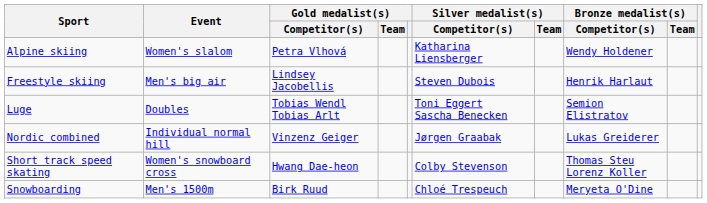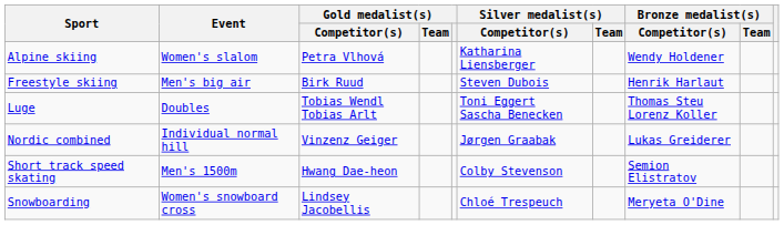 <table class="wikitable" style="width:100%;">
 <tr>
 <th rowspan="2">Sport</th>
 <th rowspan="2">Event</th>
 <th colspan="3">Gold medalist(s)</th>
 <th colspan="2">Silver medalist(s)</th>
 <th colspan="2">Bronze medalist(s)</th>
 <th rowspan="2"></th>
 </tr>
 <tr>
 <th>Competitor(s)</th>
 <th>Team</th>
 <th></th>
 <th>Competitor(s)</th>
 <th>Team</th>
 <th>Competitor(s)</th>
 <th>Team</th>
 </tr>
 <tr>
 <td><a href='#'>Alpine skiing</a></td>
 <td><a href='#'>Women's slalom</a></td>
 <td><a href='#'>Petra Vlhová</a></td>
 <td></td>
 <td></td>
 <td><a href='#'>Katharina Liensberger</a></td>
 <td></td>
 <td><a href='#'>Wendy Holdener</a></td>
 <td></td>
 <td></td>
 </tr>
 <tr>
 <td><a href='#'>Freestyle skiing</a></td>
 <td><a href='#'>Men's big air</a></td>
-<td><a href='#'>Lindsey Jacobellis</a></td>
+<td><a href='#'>Birk Ruud</a></td>
 <td></td>
 <td></td>
 <td><a href='#'>Steven Dubois</a></td>
 <td></td>
 <td><a href='#'>Henrik Harlaut</a></td>
 <td></td>
 <td></td>
 </tr>
 <tr>
 <td><a href='#'>Luge</a></td>
 <td><a href='#'>Doubles</a></td>
 <td><a href='#'>Tobias Wendl</a><br><a href='#'>Tobias Arlt</a></td>
 <td></td>
 <td></td>
 <td><a href='#'>Toni Eggert</a><br><a href='#'>Sascha Benecken</a></td>
 <td></td>
-<td><a href='#'>Semion Elistratov</a></td>
+<td><a href='#'>Thomas Steu</a><br><a href='#'>Lorenz Koller</a></td>
 <td></td>
 <td></td>
 </tr>
 <tr>
 <td><a href='#'>Nordic combined</a></td>
 <td><a href='#'>Individual normal hill</a></td>
 <td><a href='#'>Vinzenz Geiger</a></td>
 <td></td>
 <td></td>
 <td><a href='#'>Jørgen Graabak</a></td>
 <td></td>
 <td><a href='#'>Lukas Greiderer</a></td>
 <td></td>
 <td></td>
 </tr>
 <tr>
 <td><a href='#'>Short track speed skating</a></td>
-<td><a href='#'>Women's snowboard cross</a></td>
+<td><a href='#'>Men's 1500m</a></td>
 <td><a href='#'>Hwang Dae-heon</a></td>
 <td></td>
 <td></td>
 <td><a href='#'>Colby Stevenson</a></td>
 <td></td>
-<td><a href='#'>Thomas Steu</a><br><a href='#'>Lorenz Koller</a></td>
+<td><a href='#'>Semion Elistratov</a></td>
 <td></td>
 <td></td>
 </tr>
 <tr>
 <td><a href='#'>Snowboarding</a></td>
-<td><a href='#'>Men's 1500m</a></td>
-<td><a href='#'>Birk Ruud</a></td>
+<td><a href='#'>Women's snowboard cross</a></td>
+<td><a href='#'>Lindsey Jacobellis</a></td>
 <td></td>
 <td></td>
 <td><a href='#'>Chloé Trespeuch</a></td>
 <td></td>
 <td><a href='#'>Meryeta O'Dine</a></td>
 <td></td>
 <td></td>
 </tr>
 </table>
